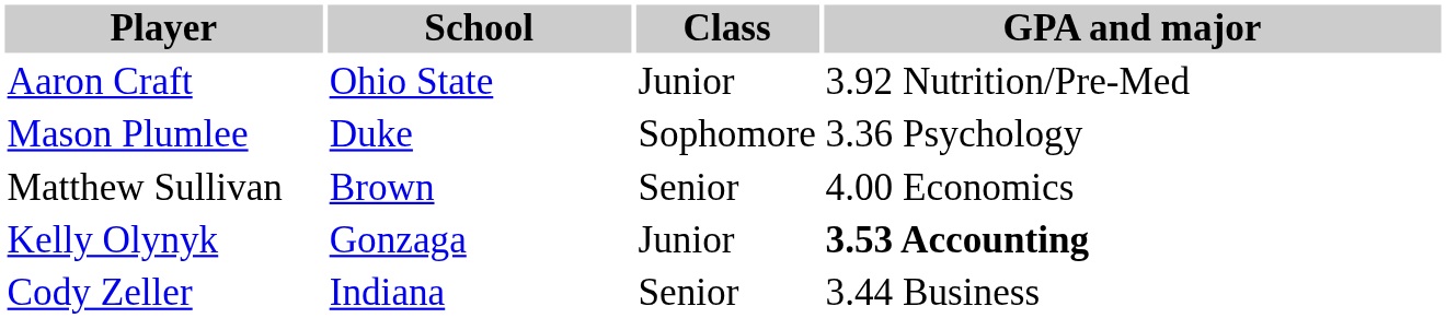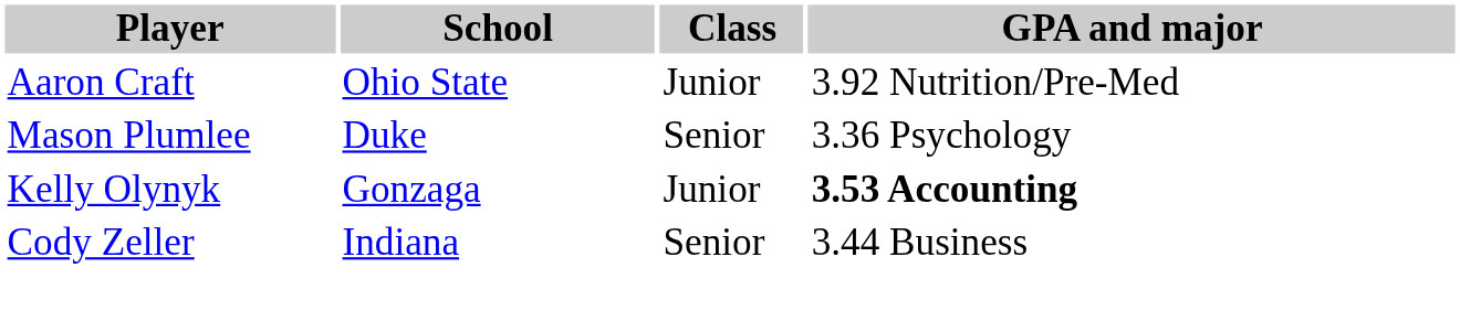 <table style="width:600px" "border:'1' 'solid' 'gray' ">
 <tr>
 <th style="background:#ccc; width:23%;">Player</th>
 <th style="background:#ccc; width:22%;">School</th>
 <th style="background:#ccc; width:10%;">Class</th>
 <th style="background:#ccc; width:45%;">GPA and major</th>
 </tr>
 <tr>
 <td><a href='#'>Aaron Craft</a></td>
 <td><a href='#'>Ohio State</a></td>
 <td>Junior</td>
 <td>3.92 Nutrition/Pre-Med</td>
 </tr>
 <tr>
 <td><a href='#'>Mason Plumlee</a></td>
 <td><a href='#'>Duke</a></td>
-<td>Sophomore</td>
+<td>Senior</td>
 <td>3.36 Psychology</td>
-</tr>
-<tr>
-<td>Matthew Sullivan</td>
-<td><a href='#'>Brown</a></td>
-<td>Senior</td>
-<td>4.00 Economics</td>
 </tr>
 <tr>
 <td><a href='#'>Kelly Olynyk</a></td>
 <td><a href='#'>Gonzaga</a></td>
 <td>Junior</td>
 <td><strong>3.53 Accounting</strong></td>
 </tr>
 <tr>
 <td><a href='#'>Cody Zeller</a></td>
 <td><a href='#'>Indiana</a></td>
 <td>Senior</td>
 <td>3.44 Business</td>
 </tr>
 </table>
